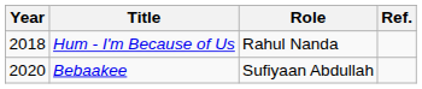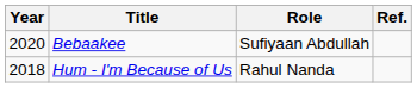 <table class="wikitable sortable">
 <tr>
 <th>Year</th>
 <th>Title</th>
 <th>Role</th>
 <th>Ref.</th>
 </tr>
 <tr>
+<td>2020</td>
+<td><em><a href='#'>Bebaakee</a></em></td>
+<td>Sufiyaan Abdullah</td>
+<td></td>
+</tr>
+<tr>
 <td>2018</td>
 <td><em><a href='#'>Hum - I'm Because of Us</a></em></td>
 <td>Rahul Nanda</td>
 <td></td>
 </tr>
-<tr>
-<td>2020</td>
-<td><em><a href='#'>Bebaakee</a></em></td>
-<td>Sufiyaan Abdullah</td>
-<td></td>
-</tr>
 </table>
